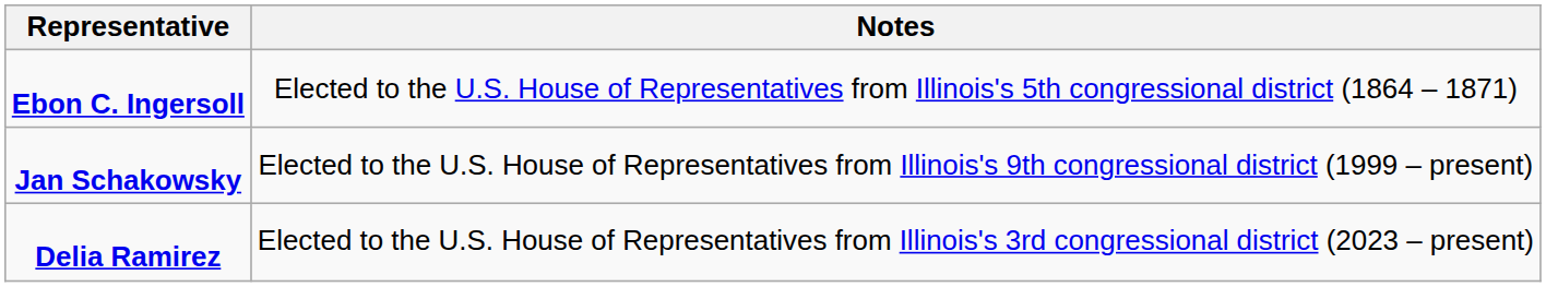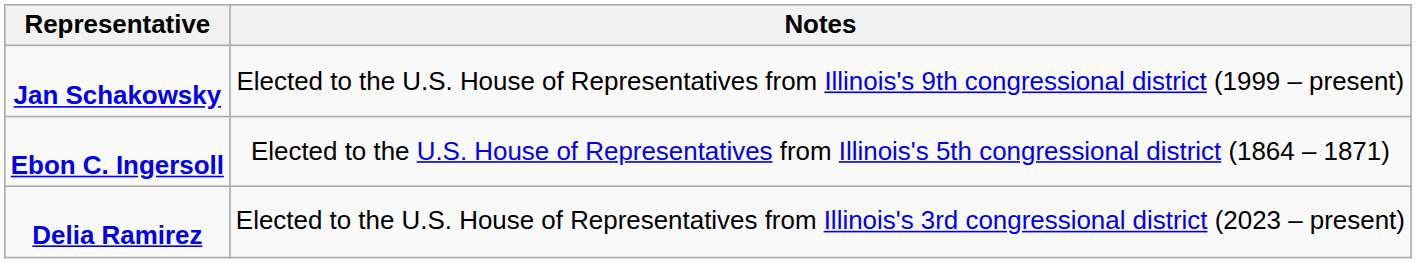 <table class="wikitable" style="text-align:center">
 <tr>
 <th>Representative</th>
 <th>Notes</th>
 </tr>
 <tr>
+<td align=center><br><strong><a href='#'>Jan Schakowsky</a></strong></td>
+<td>Elected to the U.S. House of Representatives from <a href='#'>Illinois's 9th congressional district</a> (1999 – present)</td>
+</tr>
+<tr>
 <td align=center><br><strong><a href='#'>Ebon C. Ingersoll</a></strong></td>
 <td>Elected to the <a href='#'>U.S. House of Representatives</a> from <a href='#'>Illinois's 5th congressional district</a> (1864 – 1871)</td>
-</tr>
-<tr>
-<td align=center><br><strong><a href='#'>Jan Schakowsky</a></strong></td>
-<td>Elected to the U.S. House of Representatives from <a href='#'>Illinois's 9th congressional district</a> (1999 – present)</td>
 </tr>
 <tr>
 <td align=center><br><strong><a href='#'>Delia Ramirez</a></strong></td>
 <td>Elected to the U.S. House of Representatives from <a href='#'>Illinois's 3rd congressional district</a> (2023 – present)</td>
 </tr>
 </table>
